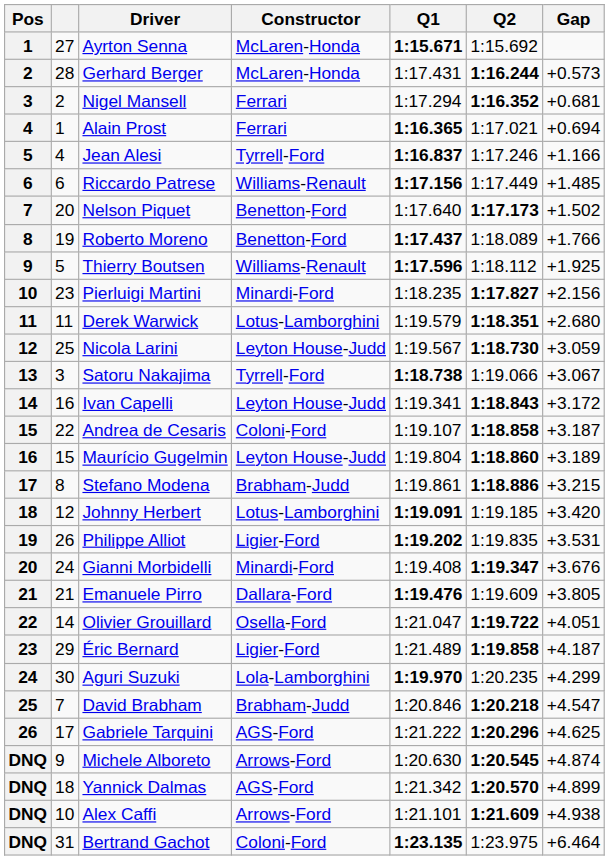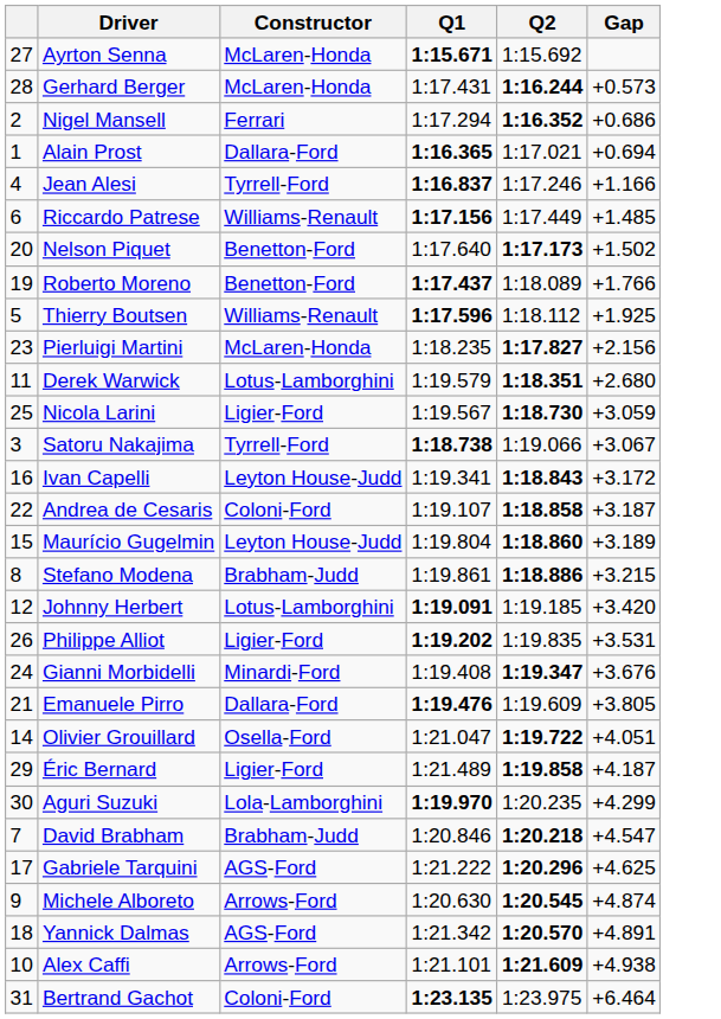 <table class="wikitable sortable" style="font-size: 95%;">
 <tr>
-<th>Pos</th>
 <th></th>
 <th>Driver</th>
 <th>Constructor</th>
 <th>Q1</th>
 <th>Q2</th>
 <th>Gap</th>
 </tr>
 <tr>
-<th>1</th>
 <td>27</td>
 <td data-sort-value="sen"> <a href='#'>Ayrton Senna</a></td>
 <td><a href='#'>McLaren</a>-<a href='#'>Honda</a></td>
 <td><strong>1:15.671</strong></td>
 <td>1:15.692</td>
 <td></td>
 </tr>
 <tr>
-<th>2</th>
 <td>28</td>
 <td data-sort-value="bgr"> <a href='#'>Gerhard Berger</a></td>
 <td><a href='#'>McLaren</a>-<a href='#'>Honda</a></td>
 <td>1:17.431</td>
 <td><strong>1:16.244</strong></td>
 <td>+0.573</td>
 </tr>
 <tr>
-<th>3</th>
 <td>2</td>
 <td data-sort-value="man"> <a href='#'>Nigel Mansell</a></td>
 <td><a href='#'>Ferrari</a></td>
 <td>1:17.294</td>
 <td><strong>1:16.352</strong></td>
-<td>+0.681</td>
+<td>+0.686</td>
 </tr>
 <tr>
-<th>4</th>
 <td>1</td>
 <td data-sort-value="pro"> <a href='#'>Alain Prost</a></td>
-<td><a href='#'>Ferrari</a></td>
+<td><a href='#'>Dallara</a>-<a href='#'>Ford</a></td>
 <td><strong>1:16.365</strong></td>
 <td>1:17.021</td>
 <td>+0.694</td>
 </tr>
 <tr>
-<th>5</th>
 <td>4</td>
 <td data-sort-value="ale"> <a href='#'>Jean Alesi</a></td>
 <td><a href='#'>Tyrrell</a>-<a href='#'>Ford</a></td>
 <td><strong>1:16.837</strong></td>
 <td>1:17.246</td>
 <td>+1.166</td>
 </tr>
 <tr>
-<th>6</th>
 <td>6</td>
 <td data-sort-value="pat"> <a href='#'>Riccardo Patrese</a></td>
 <td><a href='#'>Williams</a>-<a href='#'>Renault</a></td>
 <td><strong>1:17.156</strong></td>
 <td>1:17.449</td>
 <td>+1.485</td>
 </tr>
 <tr>
-<th>7</th>
 <td>20</td>
 <td data-sort-value="piq"> <a href='#'>Nelson Piquet</a></td>
 <td><a href='#'>Benetton</a>-<a href='#'>Ford</a></td>
 <td>1:17.640</td>
 <td><strong>1:17.173</strong></td>
 <td>+1.502</td>
 </tr>
 <tr>
-<th>8</th>
 <td>19</td>
 <td data-sort-value="mrn"> <a href='#'>Roberto Moreno</a></td>
 <td><a href='#'>Benetton</a>-<a href='#'>Ford</a></td>
 <td><strong>1:17.437</strong></td>
 <td>1:18.089</td>
 <td>+1.766</td>
 </tr>
 <tr>
-<th>9</th>
 <td>5</td>
 <td data-sort-value="bou"> <a href='#'>Thierry Boutsen</a></td>
 <td><a href='#'>Williams</a>-<a href='#'>Renault</a></td>
 <td><strong>1:17.596</strong></td>
 <td>1:18.112</td>
 <td>+1.925</td>
 </tr>
 <tr>
-<th>10</th>
 <td>23</td>
 <td data-sort-value="mar"> <a href='#'>Pierluigi Martini</a></td>
-<td><a href='#'>Minardi</a>-<a href='#'>Ford</a></td>
+<td><a href='#'>McLaren</a>-<a href='#'>Honda</a></td>
 <td>1:18.235</td>
 <td><strong>1:17.827</strong></td>
 <td>+2.156</td>
 </tr>
 <tr>
-<th>11</th>
 <td>11</td>
 <td data-sort-value="war"> <a href='#'>Derek Warwick</a></td>
 <td><a href='#'>Lotus</a>-<a href='#'>Lamborghini</a></td>
 <td>1:19.579</td>
 <td><strong>1:18.351</strong></td>
 <td>+2.680</td>
 </tr>
 <tr>
-<th>12</th>
 <td>25</td>
 <td data-sort-value="lar"> <a href='#'>Nicola Larini</a></td>
-<td><a href='#'>Leyton House</a>-<a href='#'>Judd</a></td>
+<td><a href='#'>Ligier</a>-<a href='#'>Ford</a></td>
 <td>1:19.567</td>
 <td><strong>1:18.730</strong></td>
 <td>+3.059</td>
 </tr>
 <tr>
-<th>13</th>
 <td>3</td>
 <td data-sort-value="nak"> <a href='#'>Satoru Nakajima</a></td>
 <td><a href='#'>Tyrrell</a>-<a href='#'>Ford</a></td>
 <td><strong>1:18.738</strong></td>
 <td>1:19.066</td>
 <td>+3.067</td>
 </tr>
 <tr>
-<th>14</th>
 <td>16</td>
 <td data-sort-value="cap"> <a href='#'>Ivan Capelli</a></td>
 <td><a href='#'>Leyton House</a>-<a href='#'>Judd</a></td>
 <td>1:19.341</td>
 <td><strong>1:18.843</strong></td>
 <td>+3.172</td>
 </tr>
 <tr>
-<th>15</th>
 <td>22</td>
 <td data-sort-value="ces"> <a href='#'>Andrea de Cesaris</a></td>
 <td><a href='#'>Coloni</a>-<a href='#'>Ford</a></td>
 <td>1:19.107</td>
 <td><strong>1:18.858</strong></td>
 <td>+3.187</td>
 </tr>
 <tr>
-<th>16</th>
 <td>15</td>
 <td data-sort-value="gug"> <a href='#'>Maurício Gugelmin</a></td>
 <td><a href='#'>Leyton House</a>-<a href='#'>Judd</a></td>
 <td>1:19.804</td>
 <td><strong>1:18.860</strong></td>
 <td>+3.189</td>
 </tr>
 <tr>
-<th>17</th>
 <td>8</td>
 <td data-sort-value="mod"> <a href='#'>Stefano Modena</a></td>
 <td><a href='#'>Brabham</a>-<a href='#'>Judd</a></td>
 <td>1:19.861</td>
 <td><strong>1:18.886</strong></td>
 <td>+3.215</td>
 </tr>
 <tr>
-<th>18</th>
 <td>12</td>
 <td data-sort-value="her"> <a href='#'>Johnny Herbert</a></td>
 <td><a href='#'>Lotus</a>-<a href='#'>Lamborghini</a></td>
 <td><strong>1:19.091</strong></td>
 <td>1:19.185</td>
 <td>+3.420</td>
 </tr>
 <tr>
-<th>19</th>
 <td>26</td>
 <td data-sort-value="all"> <a href='#'>Philippe Alliot</a></td>
 <td><a href='#'>Ligier</a>-<a href='#'>Ford</a></td>
 <td><strong>1:19.202</strong></td>
 <td>1:19.835</td>
 <td>+3.531</td>
 </tr>
 <tr>
-<th>20</th>
 <td>24</td>
 <td data-sort-value="mrb"> <a href='#'>Gianni Morbidelli</a></td>
 <td><a href='#'>Minardi</a>-<a href='#'>Ford</a></td>
 <td>1:19.408</td>
 <td><strong>1:19.347</strong></td>
 <td>+3.676</td>
 </tr>
 <tr>
-<th>21</th>
 <td>21</td>
 <td data-sort-value="pir"> <a href='#'>Emanuele Pirro</a></td>
 <td><a href='#'>Dallara</a>-<a href='#'>Ford</a></td>
 <td><strong>1:19.476</strong></td>
 <td>1:19.609</td>
 <td>+3.805</td>
 </tr>
 <tr>
-<th>22</th>
 <td>14</td>
 <td data-sort-value="gro"> <a href='#'>Olivier Grouillard</a></td>
 <td><a href='#'>Osella</a>-<a href='#'>Ford</a></td>
 <td>1:21.047</td>
 <td><strong>1:19.722</strong></td>
 <td>+4.051</td>
 </tr>
 <tr>
-<th>23</th>
 <td>29</td>
 <td data-sort-value="bnd"> <a href='#'>Éric Bernard</a></td>
 <td><a href='#'>Ligier</a>-<a href='#'>Ford</a></td>
 <td>1:21.489</td>
 <td><strong>1:19.858</strong></td>
 <td>+4.187</td>
 </tr>
 <tr>
-<th>24</th>
 <td>30</td>
 <td data-sort-value="suz"> <a href='#'>Aguri Suzuki</a></td>
 <td><a href='#'>Lola</a>-<a href='#'>Lamborghini</a></td>
 <td><strong>1:19.970</strong></td>
 <td>1:20.235</td>
 <td>+4.299</td>
 </tr>
 <tr>
-<th>25</th>
 <td>7</td>
 <td data-sort-value="brb"> <a href='#'>David Brabham</a></td>
 <td><a href='#'>Brabham</a>-<a href='#'>Judd</a></td>
 <td>1:20.846</td>
 <td><strong>1:20.218</strong></td>
 <td>+4.547</td>
 </tr>
 <tr>
-<th>26</th>
 <td>17</td>
 <td data-sort-value="tar"> <a href='#'>Gabriele Tarquini</a></td>
 <td><a href='#'>AGS</a>-<a href='#'>Ford</a></td>
 <td>1:21.222</td>
 <td><strong>1:20.296</strong></td>
 <td>+4.625</td>
 </tr>
 <tr>
-<th data-sort-value="27">DNQ</th>
 <td>9</td>
 <td data-sort-value="alb"> <a href='#'>Michele Alboreto</a></td>
 <td><a href='#'>Arrows</a>-<a href='#'>Ford</a></td>
 <td>1:20.630</td>
 <td><strong>1:20.545</strong></td>
 <td>+4.874</td>
 </tr>
 <tr>
-<th data-sort-value="28">DNQ</th>
 <td>18</td>
 <td data-sort-value="dal"> <a href='#'>Yannick Dalmas</a></td>
 <td><a href='#'>AGS</a>-<a href='#'>Ford</a></td>
 <td>1:21.342</td>
 <td><strong>1:20.570</strong></td>
-<td>+4.899</td>
+<td>+4.891</td>
 </tr>
 <tr>
-<th data-sort-value="29">DNQ</th>
 <td>10</td>
 <td data-sort-value="caf"> <a href='#'>Alex Caffi</a></td>
 <td><a href='#'>Arrows</a>-<a href='#'>Ford</a></td>
 <td>1:21.101</td>
 <td><strong>1:21.609</strong></td>
 <td>+4.938</td>
 </tr>
 <tr>
-<th data-sort-value="30">DNQ</th>
 <td>31</td>
 <td data-sort-value="gac"> <a href='#'>Bertrand Gachot</a></td>
 <td><a href='#'>Coloni</a>-<a href='#'>Ford</a></td>
 <td><strong>1:23.135</strong></td>
 <td>1:23.975</td>
 <td>+6.464</td>
 </tr>
 </table>
